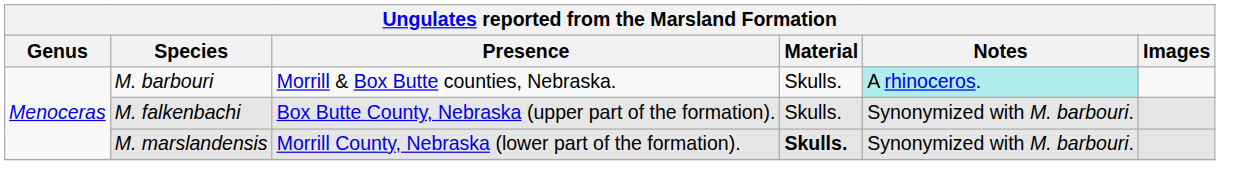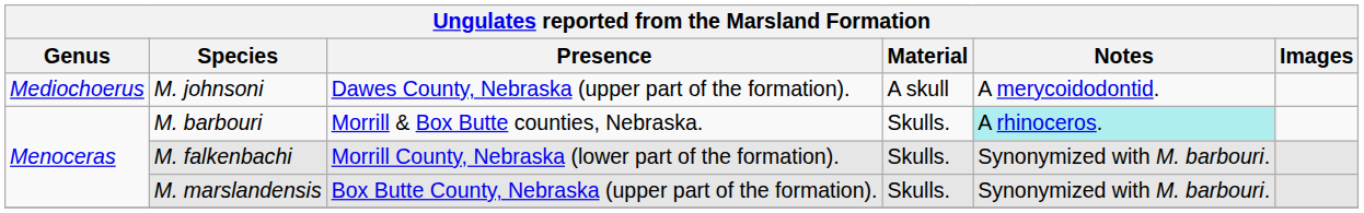 <table class="wikitable" align="center">
 <tr>
 <th colspan="6" align="center"><strong><a href='#'>Ungulates</a> reported from the Marsland Formation</strong></th>
 </tr>
 <tr>
 <th>Genus</th>
 <th>Species</th>
 <th>Presence</th>
 <th><strong>Material</strong></th>
 <th>Notes</th>
 <th>Images</th>
 </tr>
 <tr>
+<td><em><a href='#'>Mediochoerus</a></em></td>
+<td><em>M. johnsoni</em></td>
+<td><a href='#'>Dawes County, Nebraska</a> (upper part of the formation).</td>
+<td>A skull</td>
+<td>A <a href='#'>merycoidodontid</a>.</td>
+<td></td>
+</tr>
+<tr>
 <td rowspan="3"><em><a href='#'>Menoceras</a></em></td>
 <td><em>M. barbouri</em></td>
 <td><a href='#'>Morrill</a> & <a href='#'>Box Butte</a> counties, Nebraska.</td>
 <td>Skulls.</td>
 <td style="background: paleturquoise;">A <a href='#'>rhinoceros</a>.</td>
 <td></td>
 </tr>
 <tr>
 <td style="background:#E6E6E6;"><em>M. falkenbachi</em></td>
+<td style="background:#E6E6E6;"><a href='#'>Morrill County, Nebraska</a> (lower part of the formation).</td>
+<td style="background:#E6E6E6;">Skulls.</td>
+<td style="background:#E6E6E6;">Synonymized with <em>M. barbouri</em>.</td>
+<td style="background:#E6E6E6;"></td>
+</tr>
+<tr>
+<td style="background:#E6E6E6;"><em>M. marslandensis</em></td>
 <td style="background:#E6E6E6;"><a href='#'>Box Butte County, Nebraska</a> (upper part of the formation).</td>
 <td style="background:#E6E6E6;">Skulls.</td>
 <td style="background:#E6E6E6;">Synonymized with <em>M. barbouri</em>.</td>
 <td style="background:#E6E6E6;"></td>
 </tr>
 <tr>
-<td style="background:#E6E6E6;"><em>M. marslandensis</em></td>
-<td style="background:#E6E6E6;"><a href='#'>Morrill County, Nebraska</a> (lower part of the formation).</td>
-<td style="background:#E6E6E6;"><strong>Skulls.</strong></td>
-<td style="background:#E6E6E6;">Synonymized with <em>M. barbouri</em>.</td>
-<td style="background:#E6E6E6;"></td>
-</tr>
-<tr>
 </tr>
 </table>
